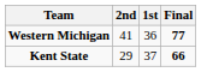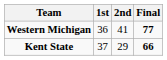 <table class="wikitable" style="text-align:center">
 <tr>
 <th>Team</th>
+<th>1st</th>
 <th>2nd</th>
-<th>1st</th>
 <th>Final</th>
 </tr>
 <tr>
 <td><strong>Western Michigan</strong></td>
+<td>36</td>
 <td>41</td>
-<td>36</td>
 <td><strong>77</strong></td>
 </tr>
 <tr>
 <td><strong>Kent State</strong></td>
+<td>37</td>
 <td>29</td>
-<td>37</td>
 <td><strong>66</strong></td>
 </tr>
 </table>
